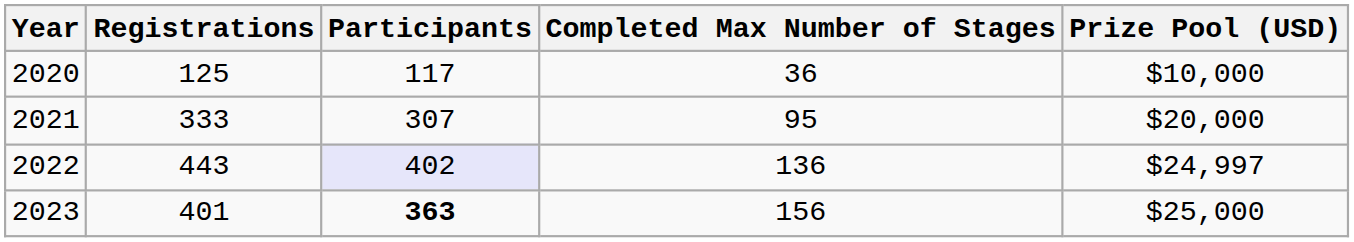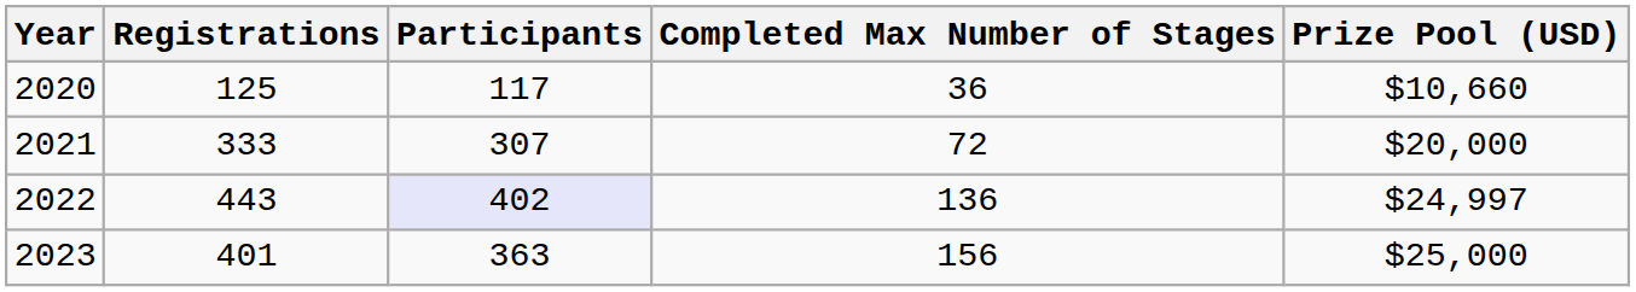 <table class="wikitable sortable" style="text-align:center">
 <tr>
 <th>Year</th>
 <th>Registrations </th>
 <th>Participants </th>
 <th>Completed Max Number of Stages </th>
 <th>Prize Pool (USD)</th>
 </tr>
 <tr>
 <td>2020 </td>
 <td>125</td>
 <td>117</td>
 <td>36</td>
-<td>$10,000</td>
+<td>$10,660</td>
 </tr>
 <tr>
 <td>2021 </td>
 <td>333</td>
 <td>307</td>
-<td>95</td>
+<td>72</td>
 <td>$20,000</td>
 </tr>
 <tr>
 <td>2022 </td>
 <td>443</td>
 <td style="background: lavender;">402</td>
 <td>136</td>
 <td>$24,997</td>
 </tr>
 <tr>
 <td>2023 </td>
 <td>401</td>
-<td><strong>363</strong></td>
+<td>363</td>
 <td>156</td>
 <td>$25,000</td>
 </tr>
 </table>
